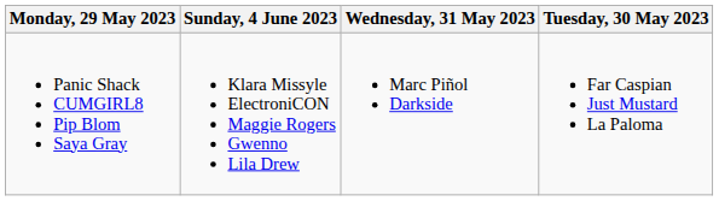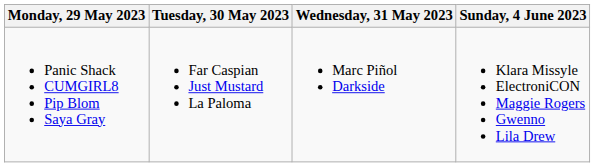 <table class="wikitable">
 <tr>
 <th>Monday, 29 May 2023</th>
+<th>Tuesday, 30 May 2023</th>
+<th>Wednesday, 31 May 2023</th>
 <th>Sunday, 4 June 2023</th>
-<th>Wednesday, 31 May 2023</th>
-<th>Tuesday, 30 May 2023</th>
 </tr>
 <tr valign="top">
 <td><br><ul><li>Panic Shack</li><li><a href='#'>CUMGIRL8</a></li><li><a href='#'>Pip Blom</a></li><li><a href='#'>Saya Gray</a></li></ul></td>
+<td><br><ul><li>Far Caspian</li><li><a href='#'>Just Mustard</a></li><li>La Paloma</li></ul></td>
+<td><br><ul><li>Marc Piñol</li><li><a href='#'>Darkside</a></li></ul></td>
 <td><br><ul><li>Klara Missyle</li><li>ElectroniCON</li><li><a href='#'>Maggie Rogers</a></li><li><a href='#'>Gwenno</a></li><li><a href='#'>Lila Drew</a></li></ul></td>
-<td><br><ul><li>Marc Piñol</li><li><a href='#'>Darkside</a></li></ul></td>
-<td><br><ul><li>Far Caspian</li><li><a href='#'>Just Mustard</a></li><li>La Paloma</li></ul></td>
 </tr>
 </table>
